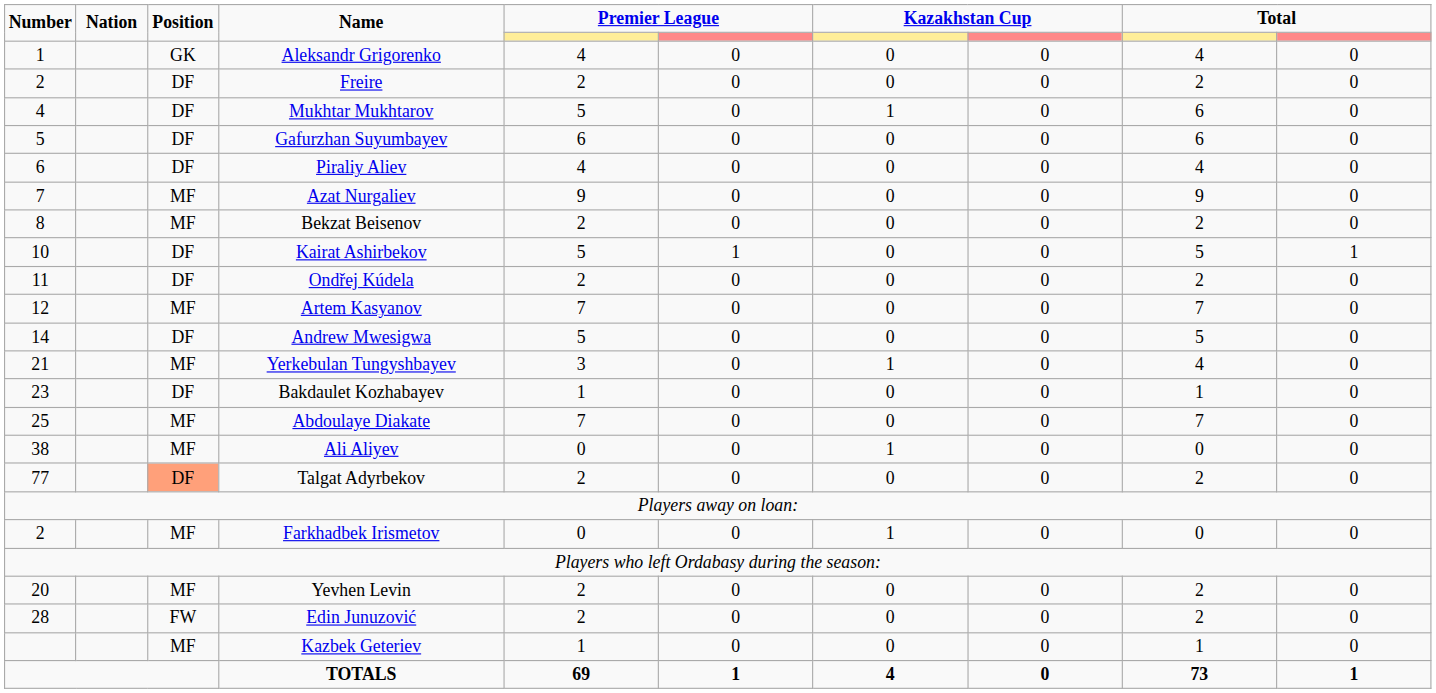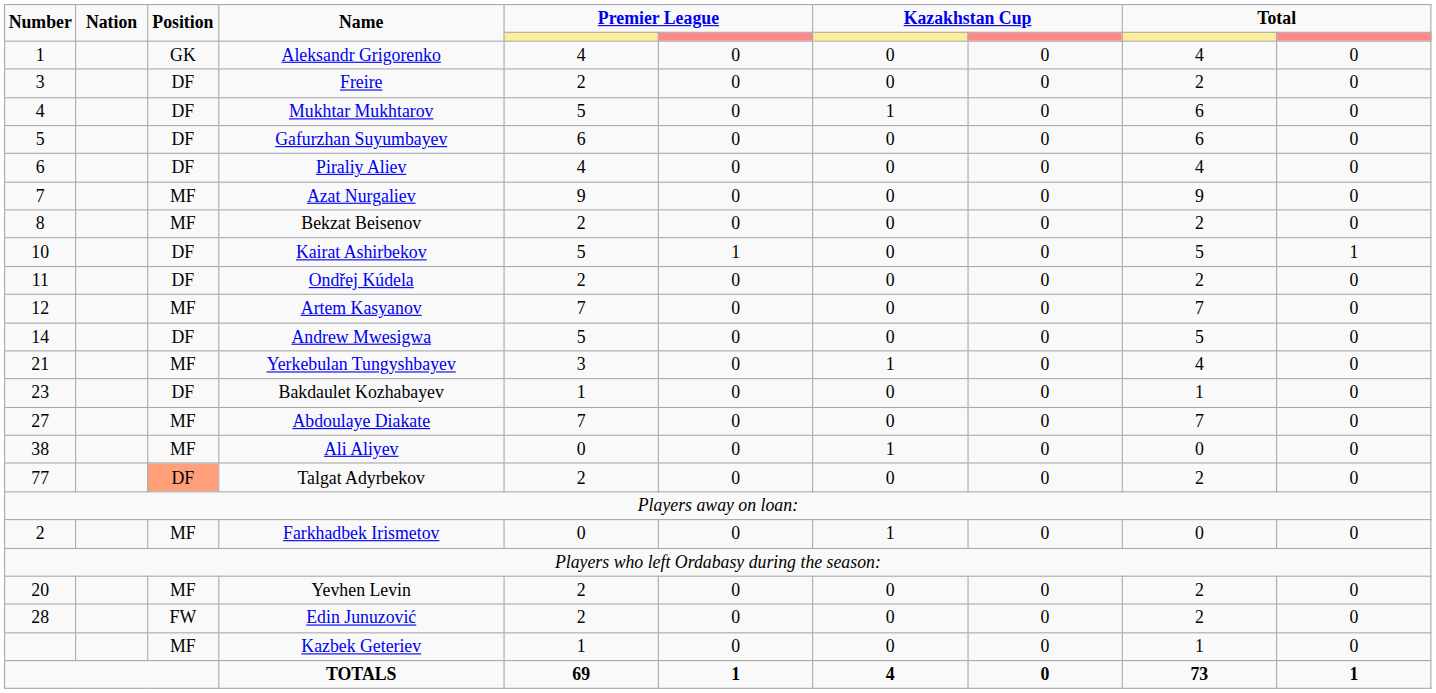 <table class="wikitable" style="text-align:center;">
 <tr>
 <td rowspan="2"  style="width:5%; text-align:center;"><strong>Number</strong></td>
 <td rowspan="2"  style="width:5%; text-align:center;"><strong>Nation</strong></td>
 <td rowspan="2"  style="width:5%; text-align:center;"><strong>Position</strong></td>
 <td rowspan="2"  style="width:20%; text-align:center;"><strong>Name</strong></td>
 <td colspan="2" style="text-align:center;"><strong><a href='#'>Premier League</a></strong></td>
 <td colspan="2" style="text-align:center;"><strong><a href='#'>Kazakhstan Cup</a></strong></td>
 <td colspan="2" style="text-align:center;"><strong>Total</strong></td>
 </tr>
 <tr>
 <th style="width:60px; background:#fe9;"></th>
 <th style="width:60px; background:#ff8888;"></th>
 <th style="width:60px; background:#fe9;"></th>
 <th style="width:60px; background:#ff8888;"></th>
 <th style="width:60px; background:#fe9;"></th>
 <th style="width:60px; background:#ff8888;"></th>
 </tr>
 <tr>
 <td>1</td>
 <td></td>
 <td>GK</td>
 <td><a href='#'>Aleksandr Grigorenko</a></td>
 <td>4</td>
 <td>0</td>
 <td>0</td>
 <td>0</td>
 <td>4</td>
 <td>0</td>
 </tr>
 <tr>
-<td>2</td>
+<td>3</td>
 <td></td>
 <td>DF</td>
 <td><a href='#'>Freire</a></td>
 <td>2</td>
 <td>0</td>
 <td>0</td>
 <td>0</td>
 <td>2</td>
 <td>0</td>
 </tr>
 <tr>
 <td>4</td>
 <td></td>
 <td>DF</td>
 <td><a href='#'>Mukhtar Mukhtarov</a></td>
 <td>5</td>
 <td>0</td>
 <td>1</td>
 <td>0</td>
 <td>6</td>
 <td>0</td>
 </tr>
 <tr>
 <td>5</td>
 <td></td>
 <td>DF</td>
 <td><a href='#'>Gafurzhan Suyumbayev</a></td>
 <td>6</td>
 <td>0</td>
 <td>0</td>
 <td>0</td>
 <td>6</td>
 <td>0</td>
 </tr>
 <tr>
 <td>6</td>
 <td></td>
 <td>DF</td>
 <td><a href='#'>Piraliy Aliev</a></td>
 <td>4</td>
 <td>0</td>
 <td>0</td>
 <td>0</td>
 <td>4</td>
 <td>0</td>
 </tr>
 <tr>
 <td>7</td>
 <td></td>
 <td>MF</td>
 <td><a href='#'>Azat Nurgaliev</a></td>
 <td>9</td>
 <td>0</td>
 <td>0</td>
 <td>0</td>
 <td>9</td>
 <td>0</td>
 </tr>
 <tr>
 <td>8</td>
 <td></td>
 <td>MF</td>
 <td>Bekzat Beisenov</td>
 <td>2</td>
 <td>0</td>
 <td>0</td>
 <td>0</td>
 <td>2</td>
 <td>0</td>
 </tr>
 <tr>
 <td>10</td>
 <td></td>
 <td>DF</td>
 <td><a href='#'>Kairat Ashirbekov</a></td>
 <td>5</td>
 <td>1</td>
 <td>0</td>
 <td>0</td>
 <td>5</td>
 <td>1</td>
 </tr>
 <tr>
 <td>11</td>
 <td></td>
 <td>DF</td>
 <td><a href='#'>Ondřej Kúdela</a></td>
 <td>2</td>
 <td>0</td>
 <td>0</td>
 <td>0</td>
 <td>2</td>
 <td>0</td>
 </tr>
 <tr>
 <td>12</td>
 <td></td>
 <td>MF</td>
 <td><a href='#'>Artem Kasyanov</a></td>
 <td>7</td>
 <td>0</td>
 <td>0</td>
 <td>0</td>
 <td>7</td>
 <td>0</td>
 </tr>
 <tr>
 <td>14</td>
 <td></td>
 <td>DF</td>
 <td><a href='#'>Andrew Mwesigwa</a></td>
 <td>5</td>
 <td>0</td>
 <td>0</td>
 <td>0</td>
 <td>5</td>
 <td>0</td>
 </tr>
 <tr>
 <td>21</td>
 <td></td>
 <td>MF</td>
 <td><a href='#'>Yerkebulan Tungyshbayev</a></td>
 <td>3</td>
 <td>0</td>
 <td>1</td>
 <td>0</td>
 <td>4</td>
 <td>0</td>
 </tr>
 <tr>
 <td>23</td>
 <td></td>
 <td>DF</td>
 <td>Bakdaulet Kozhabayev</td>
 <td>1</td>
 <td>0</td>
 <td>0</td>
 <td>0</td>
 <td>1</td>
 <td>0</td>
 </tr>
 <tr>
-<td>25</td>
+<td>27</td>
 <td></td>
 <td>MF</td>
 <td><a href='#'>Abdoulaye Diakate</a></td>
 <td>7</td>
 <td>0</td>
 <td>0</td>
 <td>0</td>
 <td>7</td>
 <td>0</td>
 </tr>
 <tr>
 <td>38</td>
 <td></td>
 <td>MF</td>
 <td><a href='#'>Ali Aliyev</a></td>
 <td>0</td>
 <td>0</td>
 <td>1</td>
 <td>0</td>
 <td>0</td>
 <td>0</td>
 </tr>
 <tr>
 <td>77</td>
 <td></td>
 <td style="background: lightsalmon;">DF</td>
 <td>Talgat Adyrbekov</td>
 <td>2</td>
 <td>0</td>
 <td>0</td>
 <td>0</td>
 <td>2</td>
 <td>0</td>
 </tr>
 <tr>
 <td colspan="14"><em>Players away on loan:</em></td>
 </tr>
 <tr>
 <td>2</td>
 <td></td>
 <td>MF</td>
 <td><a href='#'>Farkhadbek Irismetov</a></td>
 <td>0</td>
 <td>0</td>
 <td>1</td>
 <td>0</td>
 <td>0</td>
 <td>0</td>
 </tr>
 <tr>
 <td colspan="14"><em>Players who left Ordabasy during the season:</em></td>
 </tr>
 <tr>
 <td>20</td>
 <td></td>
 <td>MF</td>
 <td>Yevhen Levin</td>
 <td>2</td>
 <td>0</td>
 <td>0</td>
 <td>0</td>
 <td>2</td>
 <td>0</td>
 </tr>
 <tr>
 <td>28</td>
 <td></td>
 <td>FW</td>
 <td><a href='#'>Edin Junuzović</a></td>
 <td>2</td>
 <td>0</td>
 <td>0</td>
 <td>0</td>
 <td>2</td>
 <td>0</td>
 </tr>
 <tr>
 <td></td>
 <td></td>
 <td>MF</td>
 <td><a href='#'>Kazbek Geteriev</a></td>
 <td>1</td>
 <td>0</td>
 <td>0</td>
 <td>0</td>
 <td>1</td>
 <td>0</td>
 </tr>
 <tr>
 <td colspan="3"></td>
 <td><strong>TOTALS</strong></td>
 <td><strong>69</strong></td>
 <td><strong>1</strong></td>
 <td><strong>4</strong></td>
 <td><strong>0</strong></td>
 <td><strong>73</strong></td>
 <td><strong>1</strong></td>
 </tr>
 </table>
